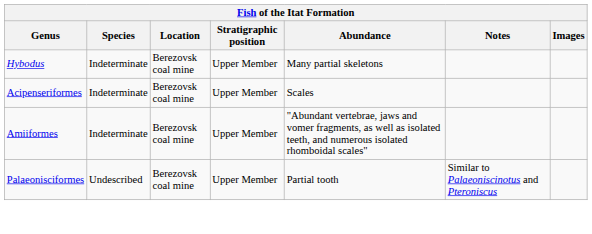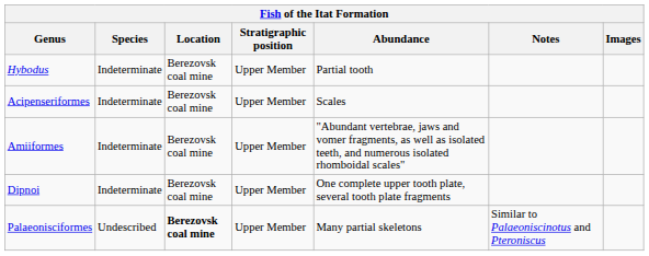 <table class="wikitable" align="center" width="100%">
 <tr>
 <th colspan="7" align="center"><a href='#'>Fish</a> of the Itat Formation</th>
 </tr>
 <tr>
 <th>Genus</th>
 <th>Species</th>
 <th>Location</th>
 <th>Stratigraphic position</th>
 <th>Abundance</th>
 <th>Notes</th>
 <th>Images</th>
 </tr>
 <tr>
 <td><em><a href='#'>Hybodus</a></em></td>
 <td>Indeterminate</td>
 <td>Berezovsk coal mine</td>
 <td>Upper Member</td>
-<td>Many partial skeletons</td>
+<td>Partial tooth</td>
 <td></td>
 <td></td>
 </tr>
 <tr>
 <td><a href='#'>Acipenseriformes</a></td>
 <td>Indeterminate</td>
 <td>Berezovsk coal mine</td>
 <td>Upper Member</td>
 <td>Scales</td>
 <td></td>
 <td></td>
 </tr>
 <tr>
 <td><a href='#'>Amiiformes</a></td>
 <td>Indeterminate</td>
 <td>Berezovsk coal mine</td>
 <td>Upper Member</td>
 <td>"Abundant vertebrae, jaws and vomer fragments, as well as isolated teeth, and numerous isolated rhomboidal scales"</td>
 <td></td>
 <td></td>
 </tr>
 <tr>
+<td><a href='#'>Dipnoi</a></td>
+<td>Indeterminate</td>
+<td>Berezovsk coal mine</td>
+<td>Upper Member</td>
+<td>One complete upper tooth plate, several tooth plate fragments</td>
+<td></td>
+<td></td>
+</tr>
+<tr>
 <td><a href='#'>Palaeonisciformes</a></td>
 <td>Undescribed</td>
-<td>Berezovsk coal mine</td>
+<td><strong>Berezovsk coal mine</strong></td>
 <td>Upper Member</td>
-<td>Partial tooth</td>
+<td>Many partial skeletons</td>
 <td>Similar to <em><a href='#'>Palaeoniscinotus</a></em> and <em><a href='#'>Pteroniscus</a></em></td>
 <td></td>
 </tr>
 </table>
